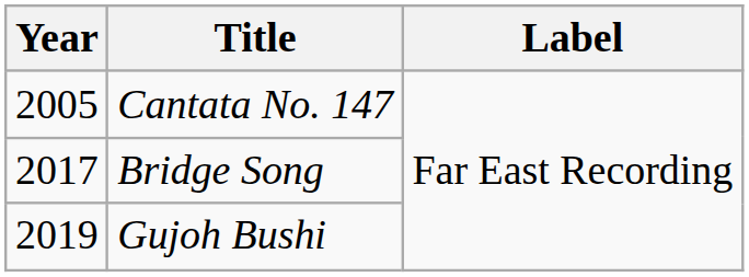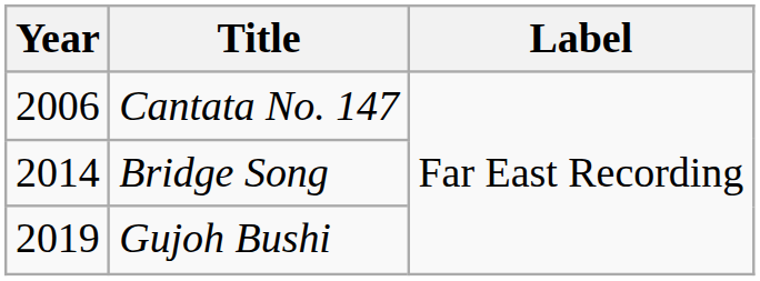 <table class="wikitable">
 <tr>
 <th>Year</th>
 <th>Title</th>
 <th>Label</th>
 </tr>
 <tr>
-<td align="center">2005</td>
+<td align="center">2006</td>
 <td><em>Cantata No. 147</em></td>
 <td rowspan="3" align="center">Far East Recording</td>
 </tr>
 <tr>
-<td align="center">2017</td>
+<td align="center">2014</td>
 <td><em>Bridge Song</em></td>
 </tr>
 <tr>
 <td align="center">2019</td>
 <td><em>Gujoh Bushi</em></td>
 </tr>
 </table>
